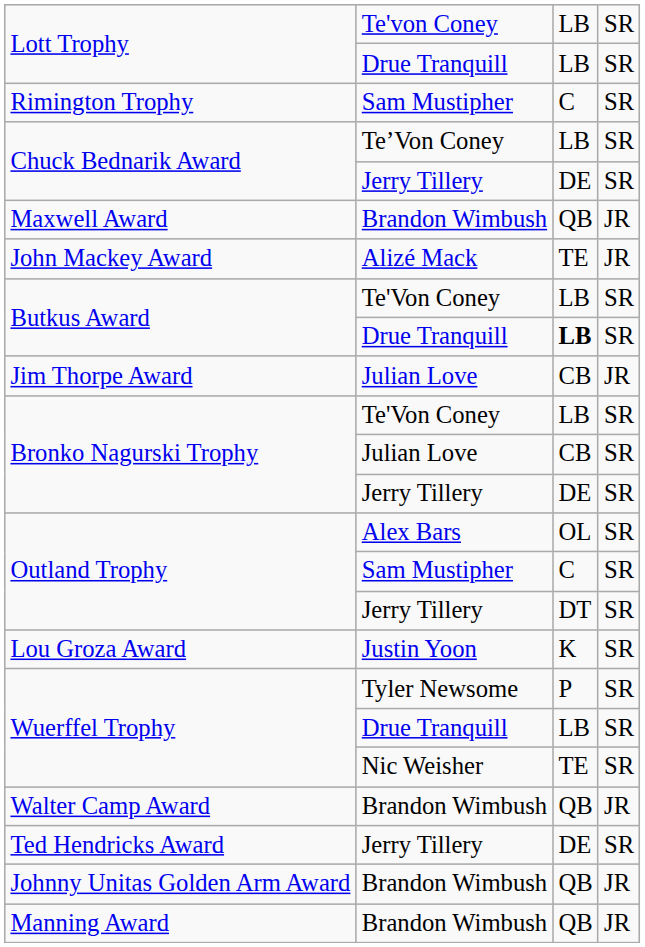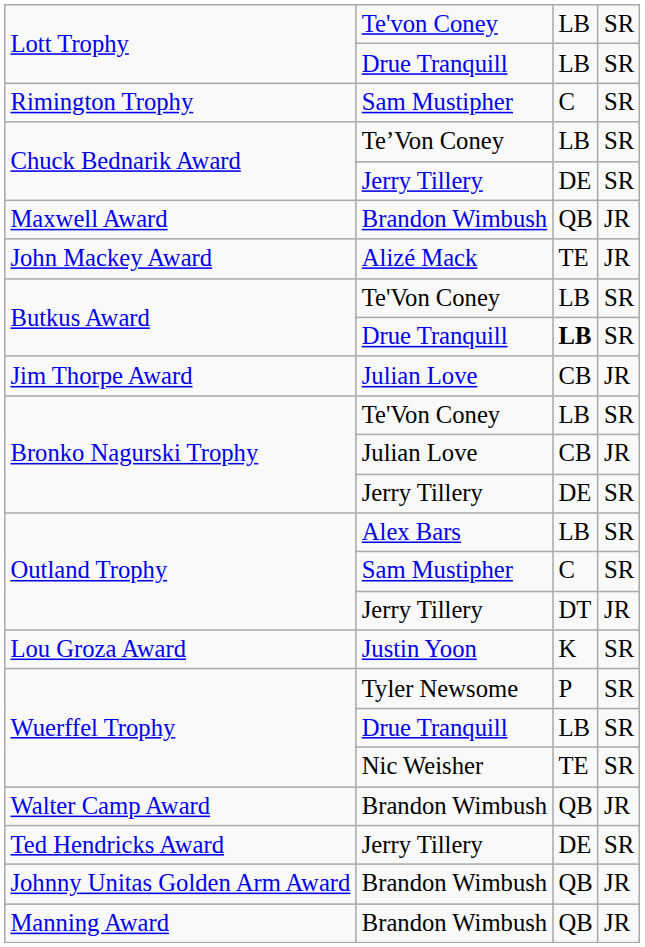 <table class="wikitable">
 <tr>
 <td rowspan=2><a href='#'>Lott Trophy</a></td>
 <td><a href='#'>Te'von Coney</a></td>
 <td>LB</td>
 <td>SR</td>
 </tr>
 <tr>
 <td><a href='#'>Drue Tranquill</a></td>
 <td>LB</td>
 <td>SR</td>
 </tr>
 <tr>
 <td><a href='#'>Rimington Trophy</a></td>
 <td><a href='#'>Sam Mustipher</a></td>
 <td>C</td>
 <td>SR</td>
 </tr>
 <tr>
 <td rowspan=2><a href='#'>Chuck Bednarik Award</a></td>
 <td>Te’Von Coney</td>
 <td>LB</td>
 <td>SR</td>
 </tr>
 <tr>
 <td><a href='#'>Jerry Tillery</a></td>
 <td>DE</td>
 <td>SR</td>
 </tr>
 <tr>
 <td><a href='#'>Maxwell Award</a></td>
 <td><a href='#'>Brandon Wimbush</a></td>
 <td>QB</td>
 <td>JR</td>
 </tr>
 <tr>
 <td><a href='#'>John Mackey Award</a></td>
 <td><a href='#'>Alizé Mack</a></td>
 <td>TE</td>
 <td>JR</td>
 </tr>
 <tr>
 <td rowspan=2><a href='#'>Butkus Award</a></td>
 <td>Te'Von Coney</td>
 <td>LB</td>
 <td>SR</td>
 </tr>
 <tr>
 <td><a href='#'>Drue Tranquill</a></td>
 <td><strong>LB</strong></td>
 <td>SR</td>
 </tr>
 <tr>
 <td><a href='#'>Jim Thorpe Award</a></td>
 <td><a href='#'>Julian Love</a></td>
 <td>CB</td>
 <td>JR</td>
 </tr>
 <tr>
 <td rowspan=3><a href='#'>Bronko Nagurski Trophy</a></td>
 <td>Te'Von Coney</td>
 <td>LB</td>
 <td>SR</td>
 </tr>
 <tr>
 <td>Julian Love</td>
 <td>CB</td>
-<td>SR</td>
+<td>JR</td>
 </tr>
 <tr>
 <td>Jerry Tillery</td>
 <td>DE</td>
 <td>SR</td>
 </tr>
 <tr>
 <td rowspan=3><a href='#'>Outland Trophy</a></td>
 <td><a href='#'>Alex Bars</a></td>
-<td>OL</td>
+<td>LB</td>
 <td>SR</td>
 </tr>
 <tr>
 <td><a href='#'>Sam Mustipher</a></td>
 <td>C</td>
 <td>SR</td>
 </tr>
 <tr>
 <td>Jerry Tillery</td>
 <td>DT</td>
-<td>SR</td>
+<td>JR</td>
 </tr>
 <tr>
 <td><a href='#'>Lou Groza Award</a></td>
 <td><a href='#'>Justin Yoon</a></td>
 <td>K</td>
 <td>SR</td>
 </tr>
 <tr>
 <td rowspan=3><a href='#'>Wuerffel Trophy</a></td>
 <td>Tyler Newsome</td>
 <td>P</td>
 <td>SR</td>
 </tr>
 <tr>
 <td><a href='#'>Drue Tranquill</a></td>
 <td>LB</td>
 <td>SR</td>
 </tr>
 <tr>
 <td>Nic Weisher</td>
 <td>TE</td>
 <td>SR</td>
 </tr>
 <tr>
 <td><a href='#'>Walter Camp Award</a></td>
 <td>Brandon Wimbush</td>
 <td>QB</td>
 <td>JR</td>
 </tr>
 <tr>
 <td><a href='#'>Ted Hendricks Award</a></td>
 <td>Jerry Tillery</td>
 <td>DE</td>
 <td>SR</td>
 </tr>
 <tr>
 <td><a href='#'>Johnny Unitas Golden Arm Award</a></td>
 <td>Brandon Wimbush</td>
 <td>QB</td>
 <td>JR</td>
 </tr>
 <tr>
 <td><a href='#'>Manning Award</a></td>
 <td>Brandon Wimbush</td>
 <td>QB</td>
 <td>JR</td>
 </tr>
 </table>
